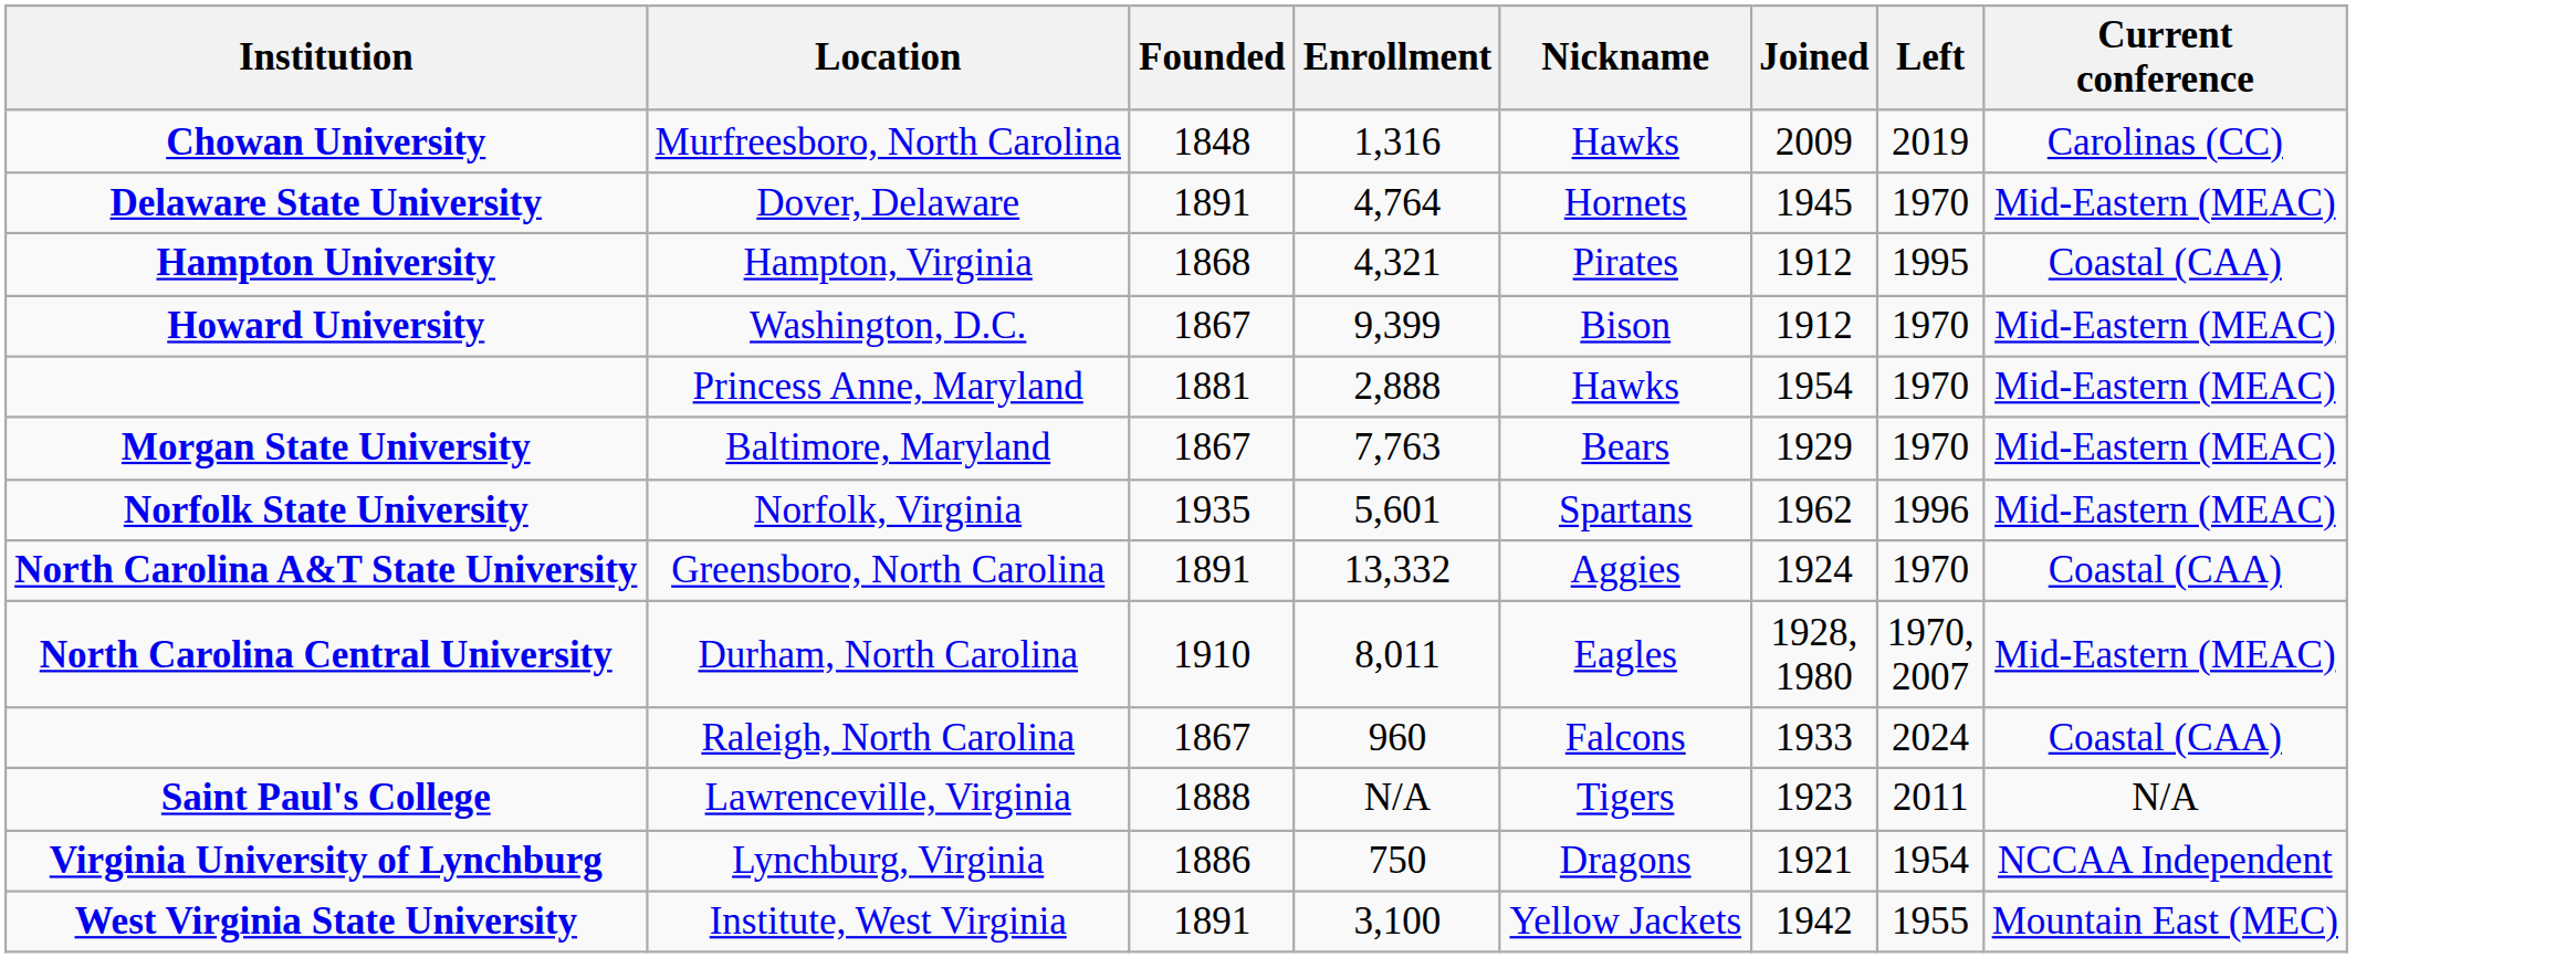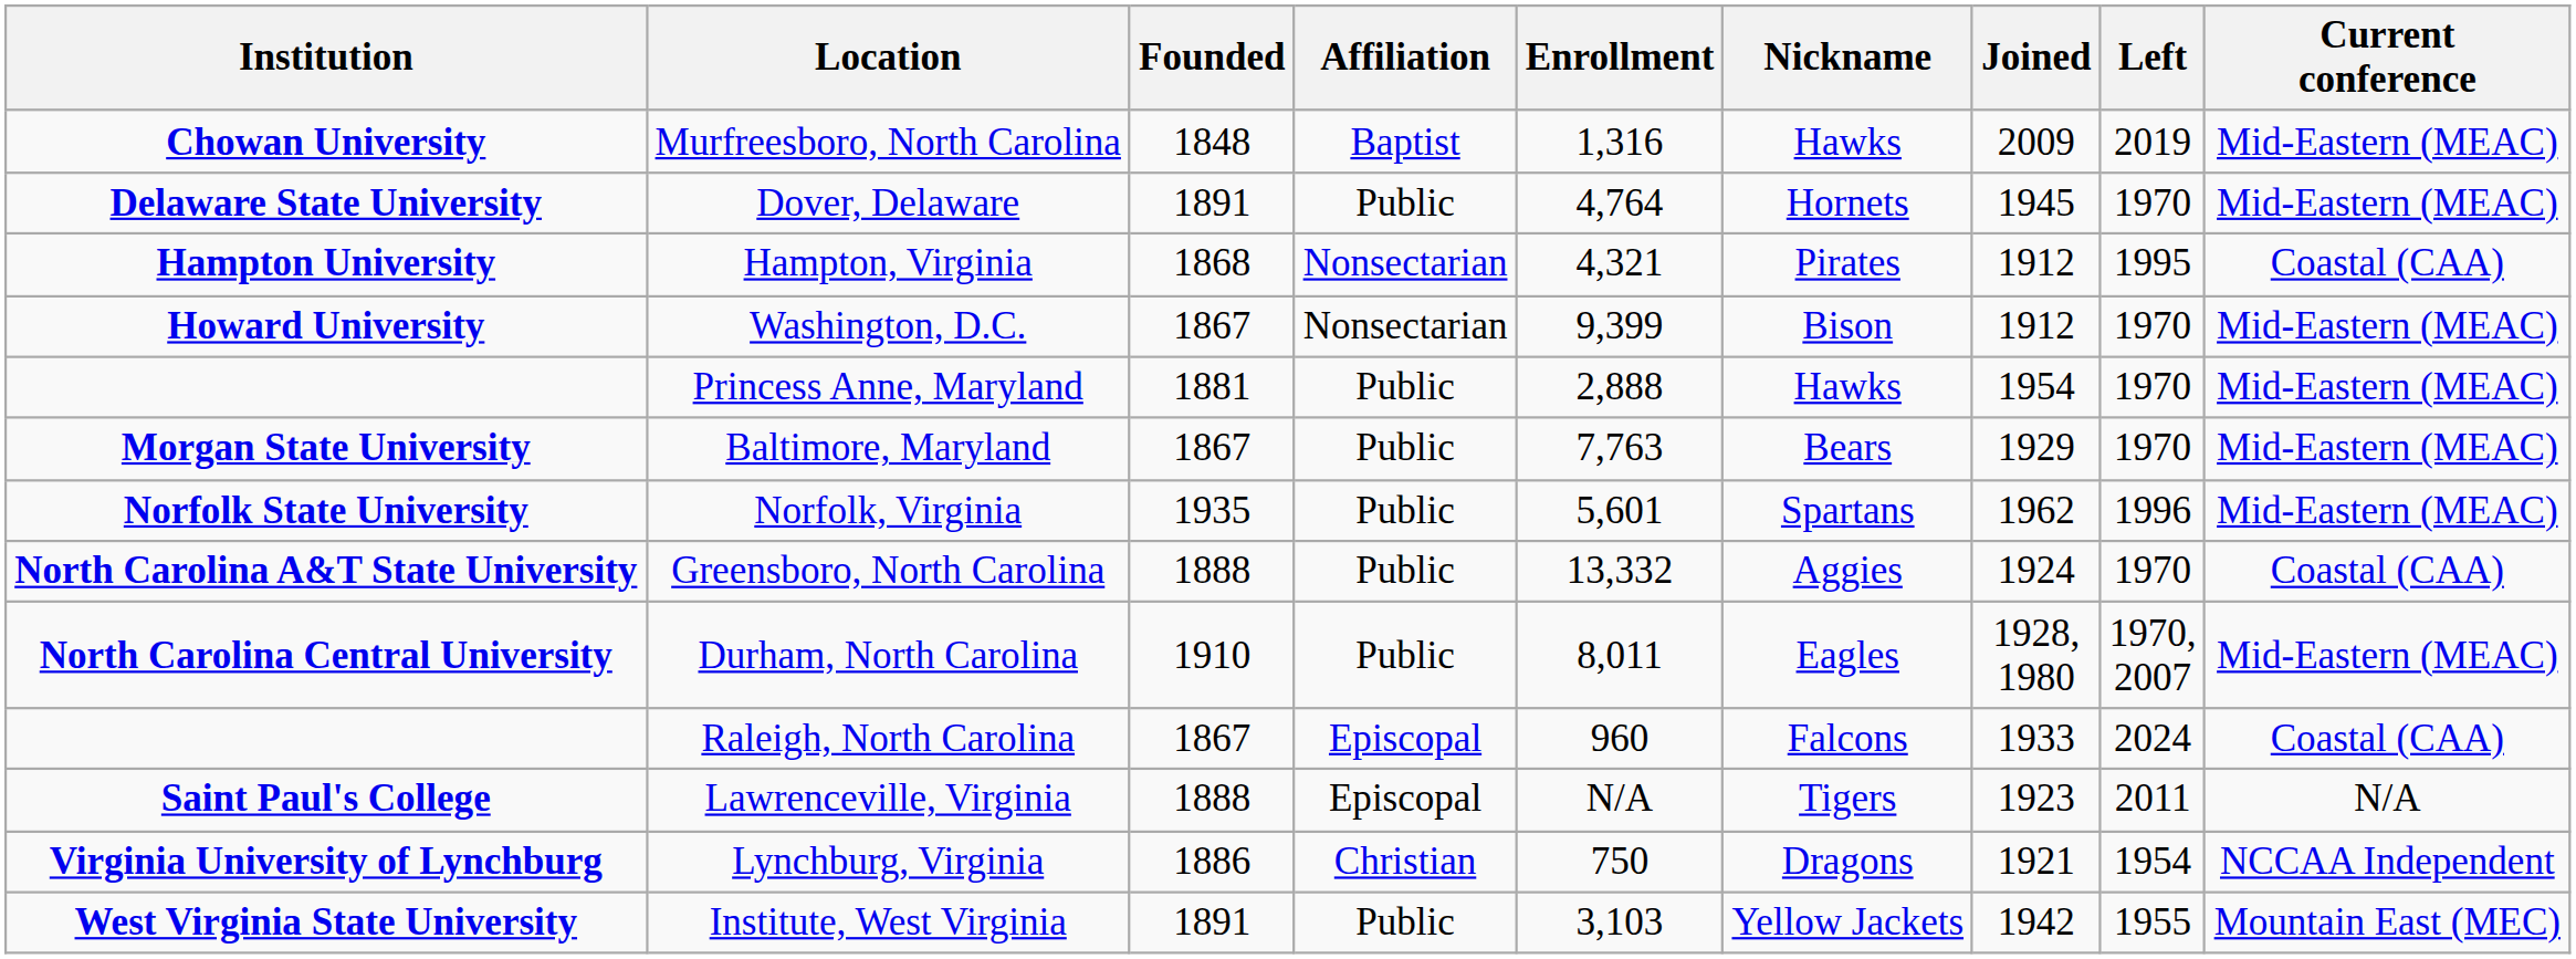 <table class="wikitable sortable" style="text-align:center">
 <tr>
 <th>Institution</th>
 <th>Location</th>
 <th>Founded</th>
+<th>Affiliation</th>
 <th>Enrollment</th>
 <th>Nickname</th>
 <th>Joined</th>
 <th>Left</th>
 <th>Current<br>conference</th>
 </tr>
 <tr>
 <td><strong><a href='#'>Chowan University</a></strong></td>
 <td><a href='#'>Murfreesboro, North Carolina</a></td>
 <td>1848</td>
+<td><a href='#'>Baptist</a><br></td>
 <td>1,316</td>
 <td><a href='#'>Hawks</a></td>
 <td>2009</td>
 <td>2019</td>
-<td><a href='#'>Carolinas (CC)</a></td>
+<td><a href='#'>Mid-Eastern (MEAC)</a></td>
 </tr>
 <tr>
 <td><strong><a href='#'>Delaware State University</a></strong></td>
 <td><a href='#'>Dover, Delaware</a></td>
 <td>1891</td>
+<td>Public</td>
 <td>4,764</td>
 <td><a href='#'>Hornets</a></td>
 <td>1945</td>
 <td>1970</td>
 <td nowrap><a href='#'>Mid-Eastern (MEAC)</a></td>
 </tr>
 <tr>
 <td><strong><a href='#'>Hampton University</a></strong></td>
 <td><a href='#'>Hampton, Virginia</a></td>
 <td>1868</td>
+<td><a href='#'>Nonsectarian</a></td>
 <td>4,321</td>
 <td><a href='#'>Pirates</a></td>
 <td>1912</td>
 <td>1995</td>
 <td><a href='#'>Coastal (CAA)</a></td>
 </tr>
 <tr>
 <td><strong><a href='#'>Howard University</a></strong></td>
 <td><a href='#'>Washington, D.C.</a></td>
 <td>1867</td>
+<td>Nonsectarian</td>
 <td>9,399</td>
 <td><a href='#'>Bison</a></td>
 <td>1912</td>
 <td>1970</td>
 <td><a href='#'>Mid-Eastern (MEAC)</a></td>
 </tr>
 <tr>
 <td></td>
 <td><a href='#'>Princess Anne, Maryland</a></td>
 <td>1881</td>
+<td>Public</td>
 <td>2,888</td>
 <td><a href='#'>Hawks</a></td>
 <td>1954</td>
 <td>1970</td>
 <td><a href='#'>Mid-Eastern (MEAC)</a></td>
 </tr>
 <tr>
 <td><strong><a href='#'>Morgan State University</a></strong></td>
 <td><a href='#'>Baltimore, Maryland</a></td>
 <td>1867</td>
+<td>Public</td>
 <td>7,763</td>
 <td><a href='#'>Bears</a></td>
 <td>1929</td>
 <td>1970</td>
 <td><a href='#'>Mid-Eastern (MEAC)</a></td>
 </tr>
 <tr>
 <td><strong><a href='#'>Norfolk State University</a></strong></td>
 <td><a href='#'>Norfolk, Virginia</a></td>
 <td>1935</td>
+<td>Public</td>
 <td>5,601</td>
 <td><a href='#'>Spartans</a></td>
 <td>1962</td>
 <td>1996</td>
 <td><a href='#'>Mid-Eastern (MEAC)</a></td>
 </tr>
 <tr>
 <td><strong><a href='#'>North Carolina A&T State University</a></strong></td>
 <td><a href='#'>Greensboro, North Carolina</a></td>
-<td>1891</td>
+<td>1888</td>
+<td>Public</td>
 <td>13,332</td>
 <td><a href='#'>Aggies</a></td>
 <td>1924</td>
 <td>1970</td>
 <td><a href='#'>Coastal (CAA)</a></td>
 </tr>
 <tr>
 <td><strong><a href='#'>North Carolina Central University</a></strong></td>
 <td><a href='#'>Durham, North Carolina</a></td>
 <td>1910</td>
+<td>Public</td>
 <td>8,011</td>
 <td><a href='#'>Eagles</a></td>
 <td>1928,<br>1980</td>
 <td>1970,<br>2007</td>
 <td><a href='#'>Mid-Eastern (MEAC)</a></td>
 </tr>
 <tr>
 <td></td>
 <td><a href='#'>Raleigh, North Carolina</a></td>
 <td>1867</td>
+<td><a href='#'>Episcopal</a></td>
 <td>960</td>
 <td><a href='#'>Falcons</a></td>
 <td>1933</td>
 <td>2024</td>
 <td><a href='#'>Coastal (CAA)</a></td>
 </tr>
 <tr>
 <td><strong><a href='#'>Saint Paul's College</a></strong></td>
 <td><a href='#'>Lawrenceville, Virginia</a></td>
 <td>1888</td>
+<td>Episcopal</td>
 <td>N/A</td>
 <td><a href='#'>Tigers</a></td>
 <td>1923</td>
 <td>2011</td>
 <td>N/A</td>
 </tr>
 <tr>
 <td><strong><a href='#'>Virginia University of Lynchburg</a></strong></td>
 <td><a href='#'>Lynchburg, Virginia</a></td>
 <td>1886</td>
+<td><a href='#'>Christian</a></td>
 <td>750</td>
 <td><a href='#'>Dragons</a></td>
 <td>1921</td>
 <td>1954</td>
 <td><a href='#'>NCCAA Independent</a></td>
 </tr>
 <tr>
 <td><strong><a href='#'>West Virginia State University</a></strong></td>
 <td><a href='#'>Institute, West Virginia</a></td>
 <td>1891</td>
-<td>3,100</td>
+<td>Public</td>
+<td>3,103</td>
 <td nowrap><a href='#'>Yellow Jackets</a></td>
 <td>1942</td>
 <td>1955</td>
 <td><a href='#'>Mountain East (MEC)</a></td>
 </tr>
 </table>
